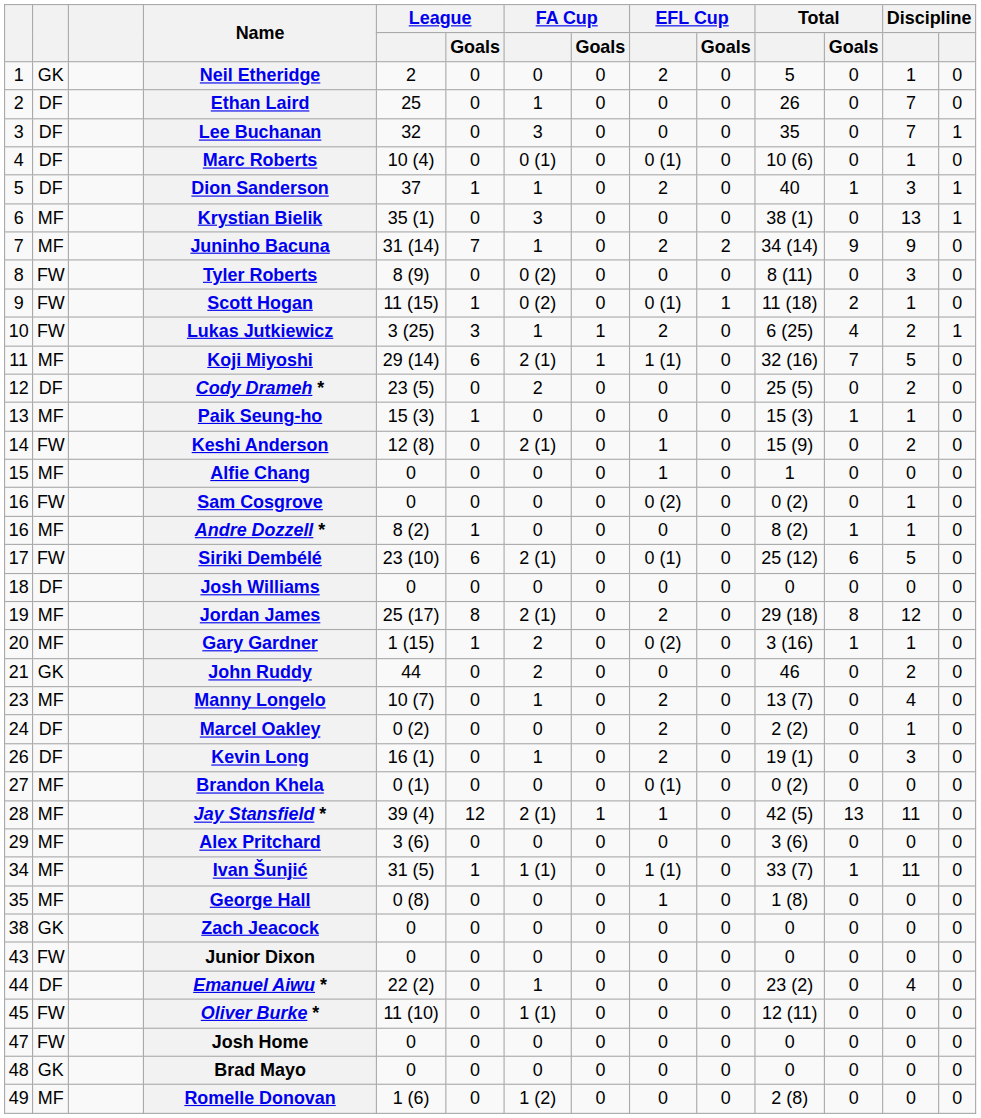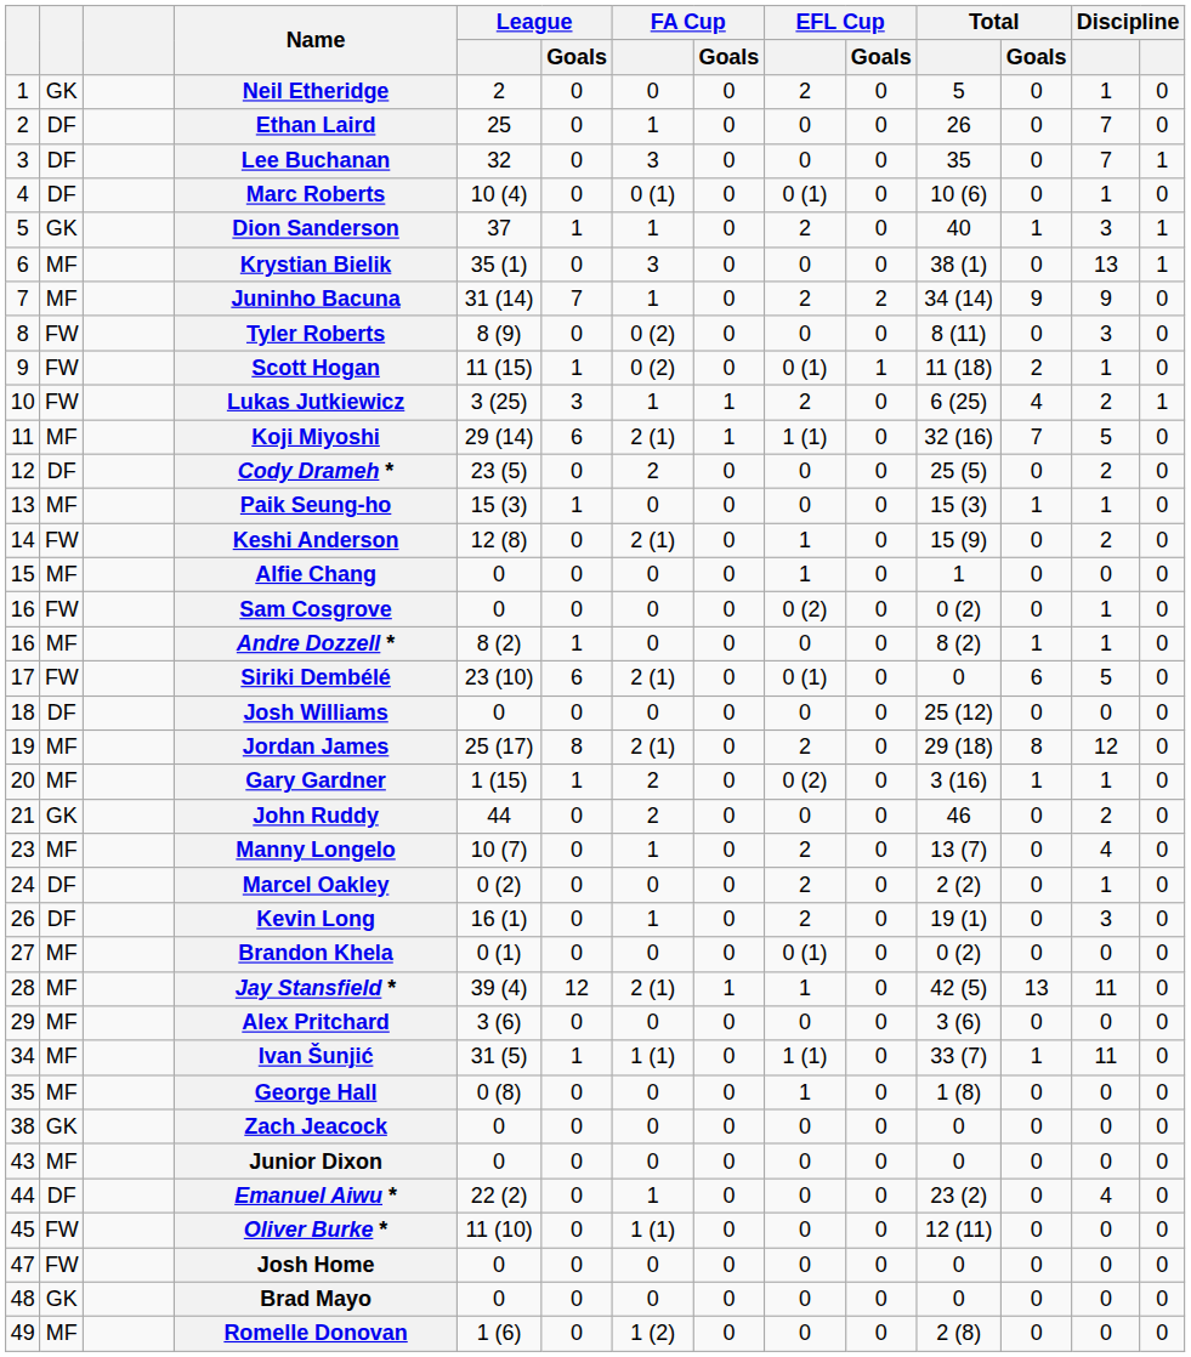 <table class="wikitable plainrowheaders" style="text-align:center;">
 <tr>
 <th rowspan="2" scope="col"></th>
 <th rowspan="2" scope="col"></th>
 <th rowspan="2" scope="col" style="width:5em;"></th>
 <th rowspan="2" scope="col" style="width:15em;">Name</th>
 <th colspan="2"><a href='#'>League</a></th>
 <th colspan="2"><a href='#'>FA Cup</a></th>
 <th colspan="2"><a href='#'>EFL Cup</a></th>
 <th colspan="2">Total</th>
 <th colspan="2">Discipline</th>
 </tr>
 <tr>
 <th scope="col" style="width:4em;"></th>
 <th scope="col">Goals</th>
 <th scope="col" style="width:4em;"></th>
 <th scope="col">Goals</th>
 <th scope="col" style="width:4em;"></th>
 <th scope="col">Goals</th>
 <th scope="col" style="width:4em;"></th>
 <th scope="col">Goals</th>
 <th scope="col"></th>
 <th scope="col"></th>
 </tr>
 <tr>
 <td>1</td>
 <td>GK</td>
 <td style="text-align:left;"></td>
 <th scope=row><a href='#'>Neil Etheridge</a></th>
 <td>2</td>
 <td>0</td>
 <td>0</td>
 <td>0</td>
 <td>2</td>
 <td>0</td>
 <td>5</td>
 <td>0</td>
 <td>1</td>
 <td>0</td>
 </tr>
 <tr>
 <td>2</td>
 <td>DF</td>
 <td style="text-align:left;"></td>
 <th scope=row><a href='#'>Ethan Laird</a></th>
 <td>25</td>
 <td>0</td>
 <td>1</td>
 <td>0</td>
 <td>0</td>
 <td>0</td>
 <td>26</td>
 <td>0</td>
 <td>7</td>
 <td>0</td>
 </tr>
 <tr>
 <td>3</td>
 <td>DF</td>
 <td style="text-align:left;"></td>
 <th scope=row><a href='#'>Lee Buchanan</a></th>
 <td>32</td>
 <td>0</td>
 <td>3</td>
 <td>0</td>
 <td>0</td>
 <td>0</td>
 <td>35</td>
 <td>0</td>
 <td>7</td>
 <td>1</td>
 </tr>
 <tr>
 <td>4</td>
 <td>DF</td>
 <td style="text-align:left;"></td>
 <th scope=row><a href='#'>Marc Roberts</a></th>
 <td>10 (4)</td>
 <td>0</td>
 <td>0 (1)</td>
 <td>0</td>
 <td>0 (1)</td>
 <td>0</td>
 <td>10 (6)</td>
 <td>0</td>
 <td>1</td>
 <td>0</td>
 </tr>
 <tr>
 <td>5</td>
-<td>DF</td>
+<td>GK</td>
 <td style="text-align:left;"></td>
 <th scope=row><a href='#'>Dion Sanderson</a></th>
 <td>37</td>
 <td>1</td>
 <td>1</td>
 <td>0</td>
 <td>2</td>
 <td>0</td>
 <td>40</td>
 <td>1</td>
 <td>3</td>
 <td>1</td>
 </tr>
 <tr>
 <td>6</td>
 <td>MF</td>
 <td style="text-align:left;"></td>
 <th scope=row><a href='#'>Krystian Bielik</a></th>
 <td>35 (1)</td>
 <td>0</td>
 <td>3</td>
 <td>0</td>
 <td>0</td>
 <td>0</td>
 <td>38 (1)</td>
 <td>0</td>
 <td>13</td>
 <td>1</td>
 </tr>
 <tr>
 <td>7</td>
 <td>MF</td>
 <td style="text-align:left;"></td>
 <th scope=row><a href='#'>Juninho Bacuna</a></th>
 <td>31 (14)</td>
 <td>7</td>
 <td>1</td>
 <td>0</td>
 <td>2</td>
 <td>2</td>
 <td>34 (14)</td>
 <td>9</td>
 <td>9</td>
 <td>0</td>
 </tr>
 <tr>
 <td>8</td>
 <td>FW</td>
 <td style="text-align:left;"></td>
 <th scope=row><a href='#'>Tyler Roberts</a></th>
 <td>8 (9)</td>
 <td>0</td>
 <td>0 (2)</td>
 <td>0</td>
 <td>0</td>
 <td>0</td>
 <td>8 (11)</td>
 <td>0</td>
 <td>3</td>
 <td>0</td>
 </tr>
 <tr>
 <td>9</td>
 <td>FW</td>
 <td style="text-align:left;"></td>
 <th scope=row><a href='#'>Scott Hogan</a></th>
 <td>11 (15)</td>
 <td>1</td>
 <td>0 (2)</td>
 <td>0</td>
 <td>0 (1)</td>
 <td>1</td>
 <td>11 (18)</td>
 <td>2</td>
 <td>1</td>
 <td>0</td>
 </tr>
 <tr>
 <td>10</td>
 <td>FW</td>
 <td style="text-align:left;"></td>
 <th scope=row><a href='#'>Lukas Jutkiewicz</a></th>
 <td>3 (25)</td>
 <td>3</td>
 <td>1</td>
 <td>1</td>
 <td>2</td>
 <td>0</td>
 <td>6 (25)</td>
 <td>4</td>
 <td>2</td>
 <td>1</td>
 </tr>
 <tr>
 <td>11</td>
 <td>MF</td>
 <td style="text-align:left;"></td>
 <th scope=row><a href='#'>Koji Miyoshi</a></th>
 <td>29 (14)</td>
 <td>6</td>
 <td>2 (1)</td>
 <td>1</td>
 <td>1 (1)</td>
 <td>0</td>
 <td>32 (16)</td>
 <td>7</td>
 <td>5</td>
 <td>0</td>
 </tr>
 <tr>
 <td>12</td>
 <td>DF</td>
 <td style="text-align:left;"></td>
 <th scope=row><em><a href='#'>Cody Drameh</a></em> *</th>
 <td>23 (5)</td>
 <td>0</td>
 <td>2</td>
 <td>0</td>
 <td>0</td>
 <td>0</td>
 <td>25 (5)</td>
 <td>0</td>
 <td>2</td>
 <td>0</td>
 </tr>
 <tr>
 <td>13</td>
 <td>MF</td>
 <td style="text-align:left;"></td>
 <th scope=row><a href='#'>Paik Seung-ho</a></th>
 <td>15 (3)</td>
 <td>1</td>
 <td>0</td>
 <td>0</td>
 <td>0</td>
 <td>0</td>
 <td>15 (3)</td>
 <td>1</td>
 <td>1</td>
 <td>0</td>
 </tr>
 <tr>
 <td>14</td>
 <td>FW</td>
 <td style="text-align:left;"></td>
 <th scope=row><a href='#'>Keshi Anderson</a></th>
 <td>12 (8)</td>
 <td>0</td>
 <td>2 (1)</td>
 <td>0</td>
 <td>1</td>
 <td>0</td>
 <td>15 (9)</td>
 <td>0</td>
 <td>2</td>
 <td>0</td>
 </tr>
 <tr>
 <td>15</td>
 <td>MF</td>
 <td style="text-align:left;"></td>
 <th scope=row><a href='#'>Alfie Chang</a></th>
 <td>0</td>
 <td>0</td>
 <td>0</td>
 <td>0</td>
 <td>1</td>
 <td>0</td>
 <td>1</td>
 <td>0</td>
 <td>0</td>
 <td>0</td>
 </tr>
 <tr>
 <td>16</td>
 <td>FW</td>
 <td style="text-align:left;"></td>
 <th scope=row><a href='#'>Sam Cosgrove</a> </th>
 <td>0</td>
 <td>0</td>
 <td>0</td>
 <td>0</td>
 <td>0 (2)</td>
 <td>0</td>
 <td>0 (2)</td>
 <td>0</td>
 <td>1</td>
 <td>0</td>
 </tr>
 <tr>
 <td>16</td>
 <td>MF</td>
 <td style="text-align:left;"></td>
 <th scope=row><em><a href='#'>Andre Dozzell</a></em> *</th>
 <td>8 (2)</td>
 <td>1</td>
 <td>0</td>
 <td>0</td>
 <td>0</td>
 <td>0</td>
 <td>8 (2)</td>
 <td>1</td>
 <td>1</td>
 <td>0</td>
 </tr>
 <tr>
 <td>17</td>
 <td>FW</td>
 <td style="text-align:left;"></td>
 <th scope=row><a href='#'>Siriki Dembélé</a></th>
 <td>23 (10)</td>
 <td>6</td>
 <td>2 (1)</td>
 <td>0</td>
 <td>0 (1)</td>
 <td>0</td>
-<td>25 (12)</td>
+<td>0</td>
 <td>6</td>
 <td>5</td>
 <td>0</td>
 </tr>
 <tr>
 <td>18</td>
 <td>DF</td>
 <td style="text-align:left;"></td>
 <th scope=row><a href='#'>Josh Williams</a></th>
 <td>0</td>
 <td>0</td>
 <td>0</td>
 <td>0</td>
 <td>0</td>
 <td>0</td>
-<td>0</td>
+<td>25 (12)</td>
 <td>0</td>
 <td>0</td>
 <td>0</td>
 </tr>
 <tr>
 <td>19</td>
 <td>MF</td>
 <td style="text-align:left;"></td>
 <th scope=row><a href='#'>Jordan James</a></th>
 <td>25 (17)</td>
 <td>8</td>
 <td>2 (1)</td>
 <td>0</td>
 <td>2</td>
 <td>0</td>
 <td>29 (18)</td>
 <td>8</td>
 <td>12</td>
 <td>0</td>
 </tr>
 <tr>
 <td>20</td>
 <td>MF</td>
 <td style="text-align:left;"></td>
 <th scope=row><a href='#'>Gary Gardner</a></th>
 <td>1 (15)</td>
 <td>1</td>
 <td>2</td>
 <td>0</td>
 <td>0 (2)</td>
 <td>0</td>
 <td>3 (16)</td>
 <td>1</td>
 <td>1</td>
 <td>0</td>
 </tr>
 <tr>
 <td>21</td>
 <td>GK</td>
 <td style="text-align:left;"></td>
 <th scope=row><a href='#'>John Ruddy</a></th>
 <td>44</td>
 <td>0</td>
 <td>2</td>
 <td>0</td>
 <td>0</td>
 <td>0</td>
 <td>46</td>
 <td>0</td>
 <td>2</td>
 <td>0</td>
 </tr>
 <tr>
 <td>23</td>
 <td>MF</td>
 <td style="text-align:left;"></td>
 <th scope=row><a href='#'>Manny Longelo</a></th>
 <td>10 (7)</td>
 <td>0</td>
 <td>1</td>
 <td>0</td>
 <td>2</td>
 <td>0</td>
 <td>13 (7)</td>
 <td>0</td>
 <td>4</td>
 <td>0</td>
 </tr>
 <tr>
 <td>24</td>
 <td>DF</td>
 <td style="text-align:left;"></td>
 <th scope=row><a href='#'>Marcel Oakley</a></th>
 <td>0 (2)</td>
 <td>0</td>
 <td>0</td>
 <td>0</td>
 <td>2</td>
 <td>0</td>
 <td>2 (2)</td>
 <td>0</td>
 <td>1</td>
 <td>0</td>
 </tr>
 <tr>
 <td>26</td>
 <td>DF</td>
 <td style="text-align:left;"></td>
 <th scope=row><a href='#'>Kevin Long</a> </th>
 <td>16 (1)</td>
 <td>0</td>
 <td>1</td>
 <td>0</td>
 <td>2</td>
 <td>0</td>
 <td>19 (1)</td>
 <td>0</td>
 <td>3</td>
 <td>0</td>
 </tr>
 <tr>
 <td>27</td>
 <td>MF</td>
 <td style="text-align:left;"></td>
 <th scope=row><a href='#'>Brandon Khela</a></th>
 <td>0 (1)</td>
 <td>0</td>
 <td>0</td>
 <td>0</td>
 <td>0 (1)</td>
 <td>0</td>
 <td>0 (2)</td>
 <td>0</td>
 <td>0</td>
 <td>0</td>
 </tr>
 <tr>
 <td>28</td>
 <td>MF</td>
 <td style="text-align:left;"></td>
 <th scope=row><em><a href='#'>Jay Stansfield</a></em> *</th>
 <td>39 (4)</td>
 <td>12</td>
 <td>2 (1)</td>
 <td>1</td>
 <td>1</td>
 <td>0</td>
 <td>42 (5)</td>
 <td>13</td>
 <td>11</td>
 <td>0</td>
 </tr>
 <tr>
 <td>29</td>
 <td>MF</td>
 <td style="text-align:left;"></td>
 <th scope=row><a href='#'>Alex Pritchard</a></th>
 <td>3 (6)</td>
 <td>0</td>
 <td>0</td>
 <td>0</td>
 <td>0</td>
 <td>0</td>
 <td>3 (6)</td>
 <td>0</td>
 <td>0</td>
 <td>0</td>
 </tr>
 <tr>
 <td>34</td>
 <td>MF</td>
 <td style="text-align:left;"></td>
 <th scope=row><a href='#'>Ivan Šunjić</a></th>
 <td>31 (5)</td>
 <td>1</td>
 <td>1 (1)</td>
 <td>0</td>
 <td>1 (1)</td>
 <td>0</td>
 <td>33 (7)</td>
 <td>1</td>
 <td>11</td>
 <td>0</td>
 </tr>
 <tr>
 <td>35</td>
 <td>MF</td>
 <td style="text-align:left;"></td>
 <th scope=row><a href='#'>George Hall</a></th>
 <td>0 (8)</td>
 <td>0</td>
 <td>0</td>
 <td>0</td>
 <td>1</td>
 <td>0</td>
 <td>1 (8)</td>
 <td>0</td>
 <td>0</td>
 <td>0</td>
 </tr>
 <tr>
 <td>38</td>
 <td>GK</td>
 <td style="text-align:left;"></td>
 <th scope=row><a href='#'>Zach Jeacock</a> </th>
 <td>0</td>
 <td>0</td>
 <td>0</td>
 <td>0</td>
 <td>0</td>
 <td>0</td>
 <td>0</td>
 <td>0</td>
 <td>0</td>
 <td>0</td>
 </tr>
 <tr>
 <td>43</td>
-<td>FW</td>
+<td>MF</td>
 <td style="text-align:left;"></td>
 <th scope=row>Junior Dixon</th>
 <td>0</td>
 <td>0</td>
 <td>0</td>
 <td>0</td>
 <td>0</td>
 <td>0</td>
 <td>0</td>
 <td>0</td>
 <td>0</td>
 <td>0</td>
 </tr>
 <tr>
 <td>44</td>
 <td>DF</td>
 <td style="text-align:left;"></td>
 <th scope=row><em><a href='#'>Emanuel Aiwu</a></em> *</th>
 <td>22 (2)</td>
 <td>0</td>
 <td>1</td>
 <td>0</td>
 <td>0</td>
 <td>0</td>
 <td>23 (2)</td>
 <td>0</td>
 <td>4</td>
 <td>0</td>
 </tr>
 <tr>
 <td>45</td>
 <td>FW</td>
 <td style="text-align:left;"></td>
 <th scope=row><em><a href='#'>Oliver Burke</a></em> *</th>
 <td>11 (10)</td>
 <td>0</td>
 <td>1 (1)</td>
 <td>0</td>
 <td>0</td>
 <td>0</td>
 <td>12 (11)</td>
 <td>0</td>
 <td>0</td>
 <td>0</td>
 </tr>
 <tr>
 <td>47</td>
 <td>FW</td>
 <td style="text-align:left;"></td>
 <th scope=row>Josh Home</th>
 <td>0</td>
 <td>0</td>
 <td>0</td>
 <td>0</td>
 <td>0</td>
 <td>0</td>
 <td>0</td>
 <td>0</td>
 <td>0</td>
 <td>0</td>
 </tr>
 <tr>
 <td>48</td>
 <td>GK</td>
 <td style="text-align:left;"></td>
 <th scope=row>Brad Mayo</th>
 <td>0</td>
 <td>0</td>
 <td>0</td>
 <td>0</td>
 <td>0</td>
 <td>0</td>
 <td>0</td>
 <td>0</td>
 <td>0</td>
 <td>0</td>
 </tr>
 <tr>
 <td>49</td>
 <td>MF</td>
 <td style="text-align:left;"></td>
 <th scope=row><a href='#'>Romelle Donovan</a></th>
 <td>1 (6)</td>
 <td>0</td>
 <td>1 (2)</td>
 <td>0</td>
 <td>0</td>
 <td>0</td>
 <td>2 (8)</td>
 <td>0</td>
 <td>0</td>
 <td>0</td>
 </tr>
 </table>
